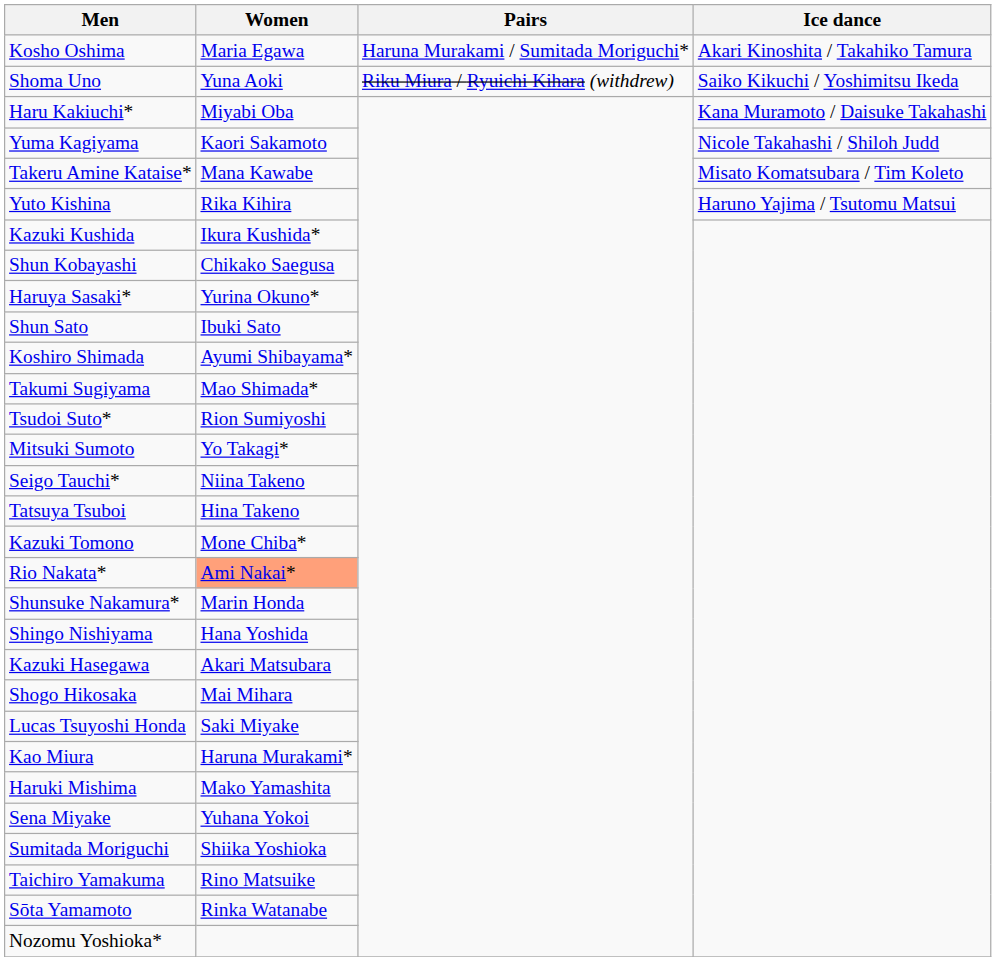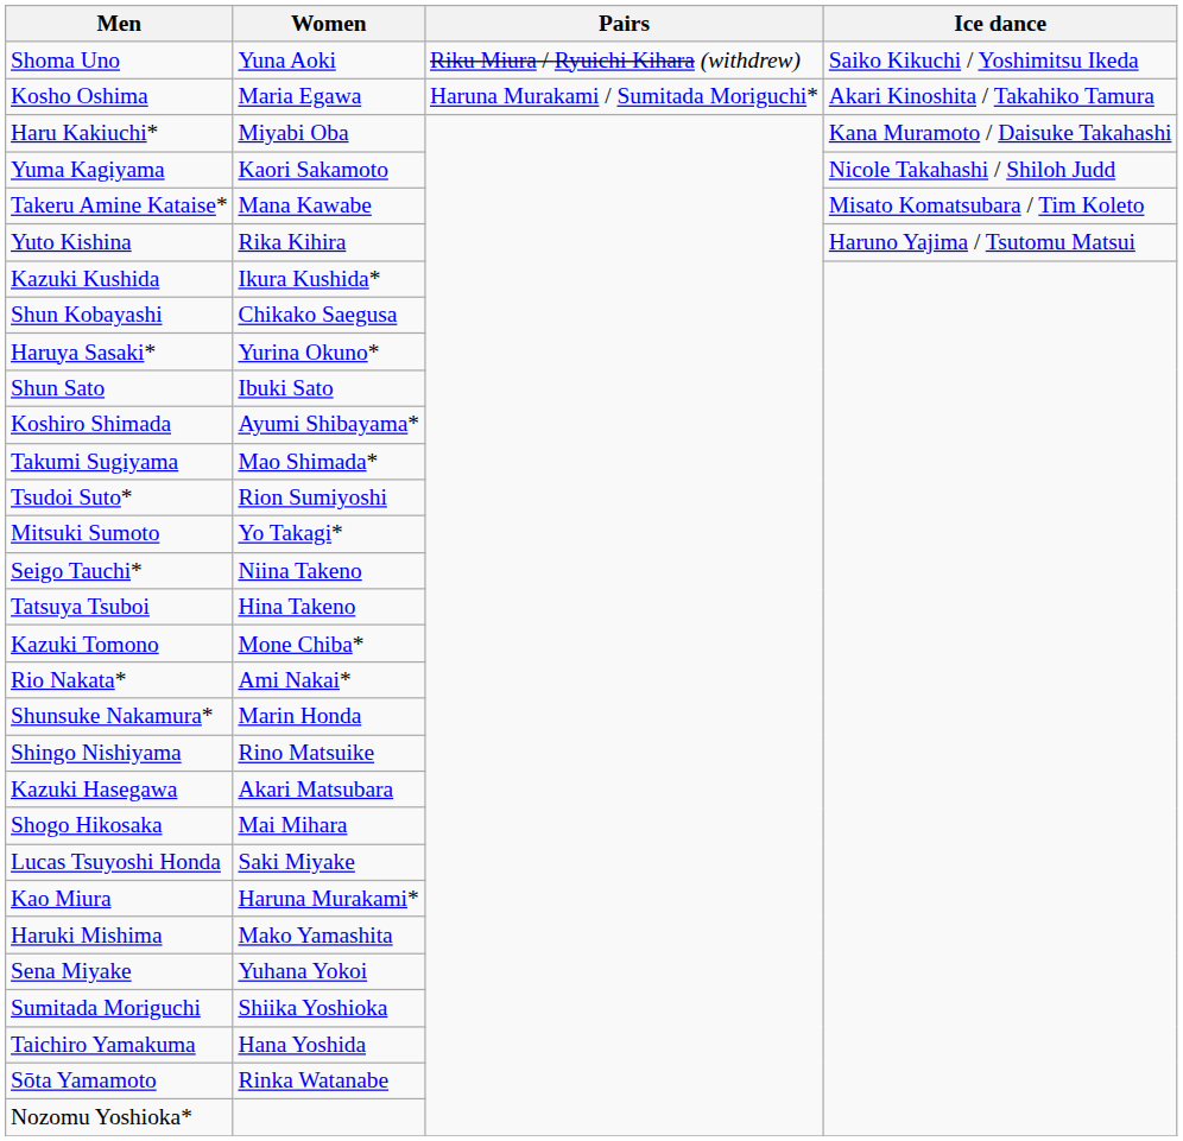 <table class="wikitable">
 <tr>
 <th>Men</th>
 <th>Women</th>
 <th>Pairs</th>
 <th>Ice dance</th>
 </tr>
 <tr>
+<td><a href='#'>Shoma Uno</a></td>
+<td><a href='#'>Yuna Aoki</a></td>
+<td><s><a href='#'>Riku Miura</a> / <a href='#'>Ryuichi Kihara</a></s> <em>(withdrew)</em></td>
+<td><a href='#'>Saiko Kikuchi</a> / <a href='#'>Yoshimitsu Ikeda</a></td>
+</tr>
+<tr>
 <td><a href='#'>Kosho Oshima</a></td>
 <td><a href='#'>Maria Egawa</a></td>
 <td><a href='#'>Haruna Murakami</a> / <a href='#'>Sumitada Moriguchi</a>*</td>
 <td><a href='#'>Akari Kinoshita</a> / <a href='#'>Takahiko Tamura</a></td>
-</tr>
-<tr>
-<td><a href='#'>Shoma Uno</a></td>
-<td><a href='#'>Yuna Aoki</a></td>
-<td><s><a href='#'>Riku Miura</a> / <a href='#'>Ryuichi Kihara</a></s> <em>(withdrew)</em></td>
-<td><a href='#'>Saiko Kikuchi</a> / <a href='#'>Yoshimitsu Ikeda</a></td>
 </tr>
 <tr>
 <td><a href='#'>Haru Kakiuchi</a>*</td>
 <td><a href='#'>Miyabi Oba</a></td>
 <td rowspan=30></td>
 <td><a href='#'>Kana Muramoto</a> / <a href='#'>Daisuke Takahashi</a></td>
 </tr>
 <tr>
 <td><a href='#'>Yuma Kagiyama</a></td>
 <td><a href='#'>Kaori Sakamoto</a></td>
 <td><a href='#'>Nicole Takahashi</a> / <a href='#'>Shiloh Judd</a></td>
 </tr>
 <tr>
 <td><a href='#'>Takeru Amine Kataise</a>*</td>
 <td><a href='#'>Mana Kawabe</a></td>
 <td><a href='#'>Misato Komatsubara</a> / <a href='#'>Tim Koleto</a></td>
 </tr>
 <tr>
 <td><a href='#'>Yuto Kishina</a></td>
 <td><a href='#'>Rika Kihira</a></td>
 <td><a href='#'>Haruno Yajima</a> / <a href='#'>Tsutomu Matsui</a></td>
 </tr>
 <tr>
 <td><a href='#'>Kazuki Kushida</a></td>
 <td><a href='#'>Ikura Kushida</a>*</td>
 <td rowspan=26></td>
 </tr>
 <tr>
 <td><a href='#'>Shun Kobayashi</a></td>
 <td><a href='#'>Chikako Saegusa</a></td>
 </tr>
 <tr>
 <td><a href='#'>Haruya Sasaki</a>*</td>
 <td><a href='#'>Yurina Okuno</a>*</td>
 </tr>
 <tr>
 <td><a href='#'>Shun Sato</a></td>
 <td><a href='#'>Ibuki Sato</a></td>
 </tr>
 <tr>
 <td><a href='#'>Koshiro Shimada</a></td>
 <td><a href='#'>Ayumi Shibayama</a>*</td>
 </tr>
 <tr>
 <td><a href='#'>Takumi Sugiyama</a></td>
 <td><a href='#'>Mao Shimada</a>*</td>
 </tr>
 <tr>
 <td><a href='#'>Tsudoi Suto</a>*</td>
 <td><a href='#'>Rion Sumiyoshi</a></td>
 </tr>
 <tr>
 <td><a href='#'>Mitsuki Sumoto</a></td>
 <td><a href='#'>Yo Takagi</a>*</td>
 </tr>
 <tr>
 <td><a href='#'>Seigo Tauchi</a>*</td>
 <td><a href='#'>Niina Takeno</a></td>
 </tr>
 <tr>
 <td><a href='#'>Tatsuya Tsuboi</a></td>
 <td><a href='#'>Hina Takeno</a></td>
 </tr>
 <tr>
 <td><a href='#'>Kazuki Tomono</a></td>
 <td><a href='#'>Mone Chiba</a>*</td>
 </tr>
 <tr>
 <td><a href='#'>Rio Nakata</a>*</td>
-<td style="background: lightsalmon;"><a href='#'>Ami Nakai</a>*</td>
+<td><a href='#'>Ami Nakai</a>*</td>
 </tr>
 <tr>
 <td><a href='#'>Shunsuke Nakamura</a>*</td>
 <td><a href='#'>Marin Honda</a></td>
 </tr>
 <tr>
 <td><a href='#'>Shingo Nishiyama</a></td>
-<td><a href='#'>Hana Yoshida</a></td>
+<td><a href='#'>Rino Matsuike</a></td>
 </tr>
 <tr>
 <td><a href='#'>Kazuki Hasegawa</a></td>
 <td><a href='#'>Akari Matsubara</a></td>
 </tr>
 <tr>
 <td><a href='#'>Shogo Hikosaka</a></td>
 <td><a href='#'>Mai Mihara</a></td>
 </tr>
 <tr>
 <td><a href='#'>Lucas Tsuyoshi Honda</a></td>
 <td><a href='#'>Saki Miyake</a></td>
 </tr>
 <tr>
 <td><a href='#'>Kao Miura</a></td>
 <td><a href='#'>Haruna Murakami</a>*</td>
 </tr>
 <tr>
 <td><a href='#'>Haruki Mishima</a></td>
 <td><a href='#'>Mako Yamashita</a></td>
 </tr>
 <tr>
 <td><a href='#'>Sena Miyake</a></td>
 <td><a href='#'>Yuhana Yokoi</a></td>
 </tr>
 <tr>
 <td><a href='#'>Sumitada Moriguchi</a></td>
 <td><a href='#'>Shiika Yoshioka</a></td>
 </tr>
 <tr>
 <td><a href='#'>Taichiro Yamakuma</a></td>
-<td><a href='#'>Rino Matsuike</a></td>
+<td><a href='#'>Hana Yoshida</a></td>
 </tr>
 <tr>
 <td><a href='#'>Sōta Yamamoto</a></td>
 <td><a href='#'>Rinka Watanabe</a></td>
 </tr>
 <tr>
 <td>Nozomu Yoshioka*</td>
 <td></td>
 </tr>
 </table>
